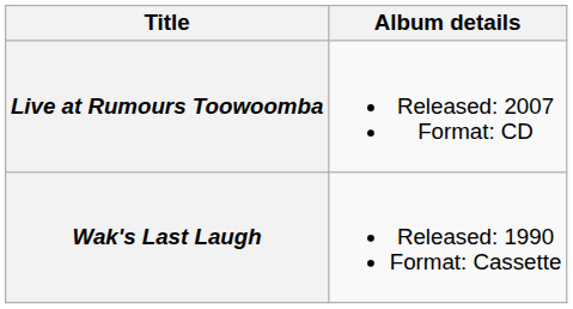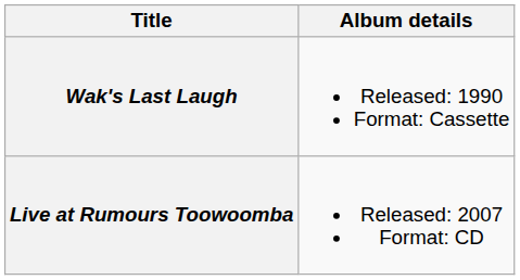 <table class="wikitable plainrowheaders" style="text-align:center;" border="1">
 <tr>
 <th>Title</th>
 <th>Album details</th>
 </tr>
 <tr>
+<th scope="row"><em>Wak's Last Laugh</em></th>
+<td><br><ul><li>Released: 1990</li><li>Format: Cassette</li></ul></td>
+</tr>
+<tr>
 <th scope="row"><em>Live at Rumours Toowoomba</em></th>
 <td><br><ul><li>Released: 2007</li><li>Format: CD</li></ul></td>
 </tr>
-<tr>
-<th scope="row"><em>Wak's Last Laugh</em></th>
-<td><br><ul><li>Released: 1990</li><li>Format: Cassette</li></ul></td>
-</tr>
 </table>
